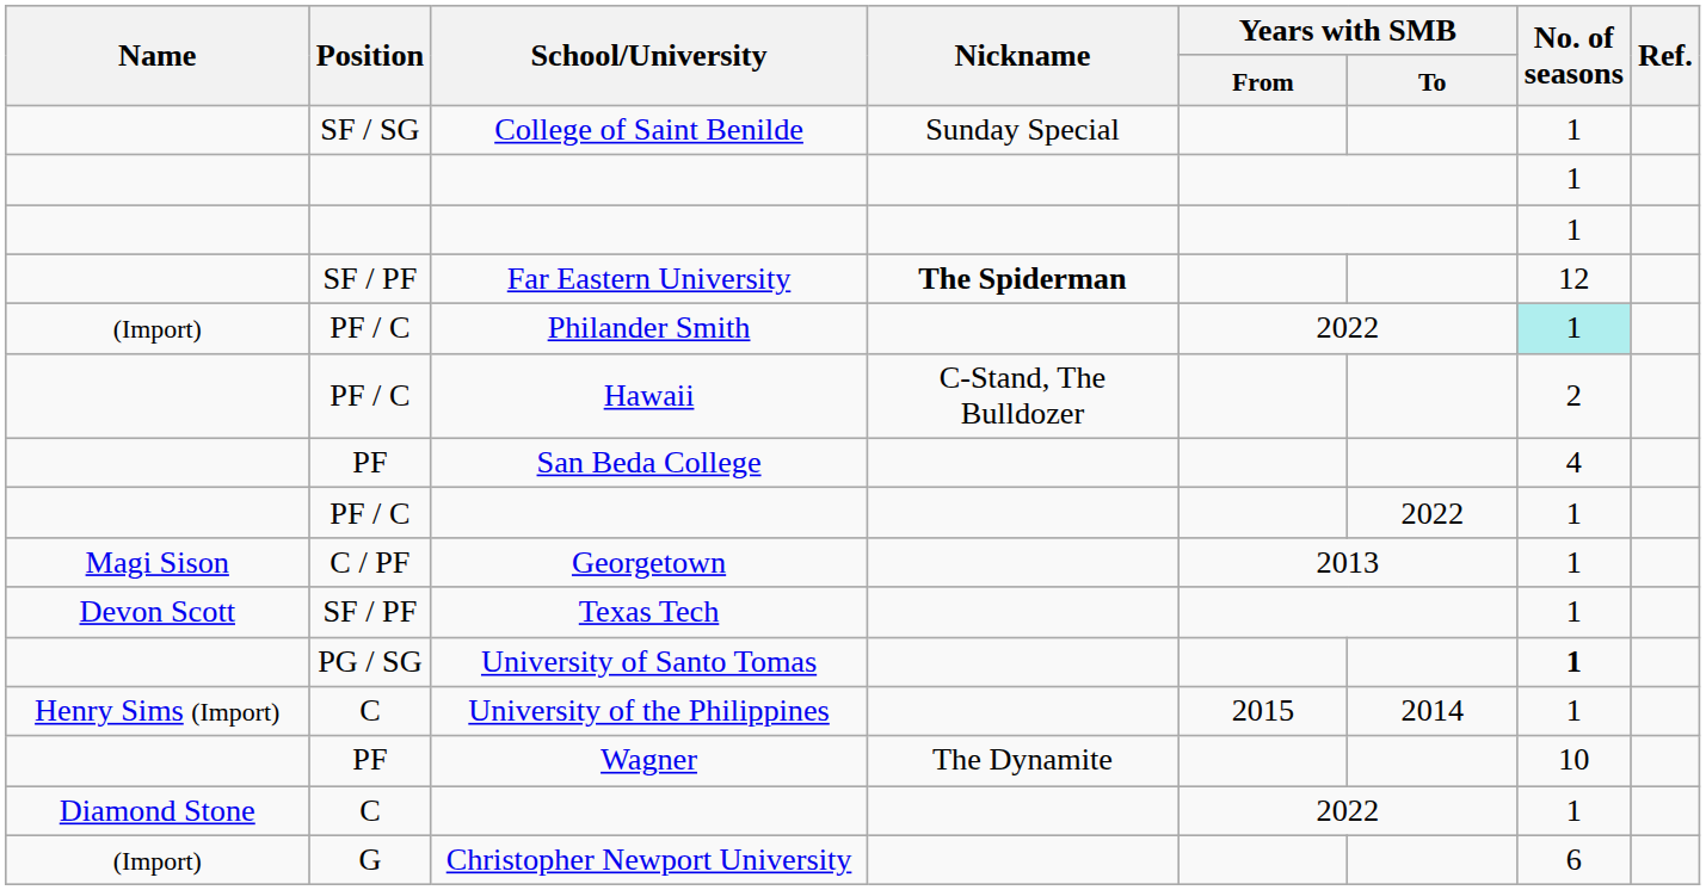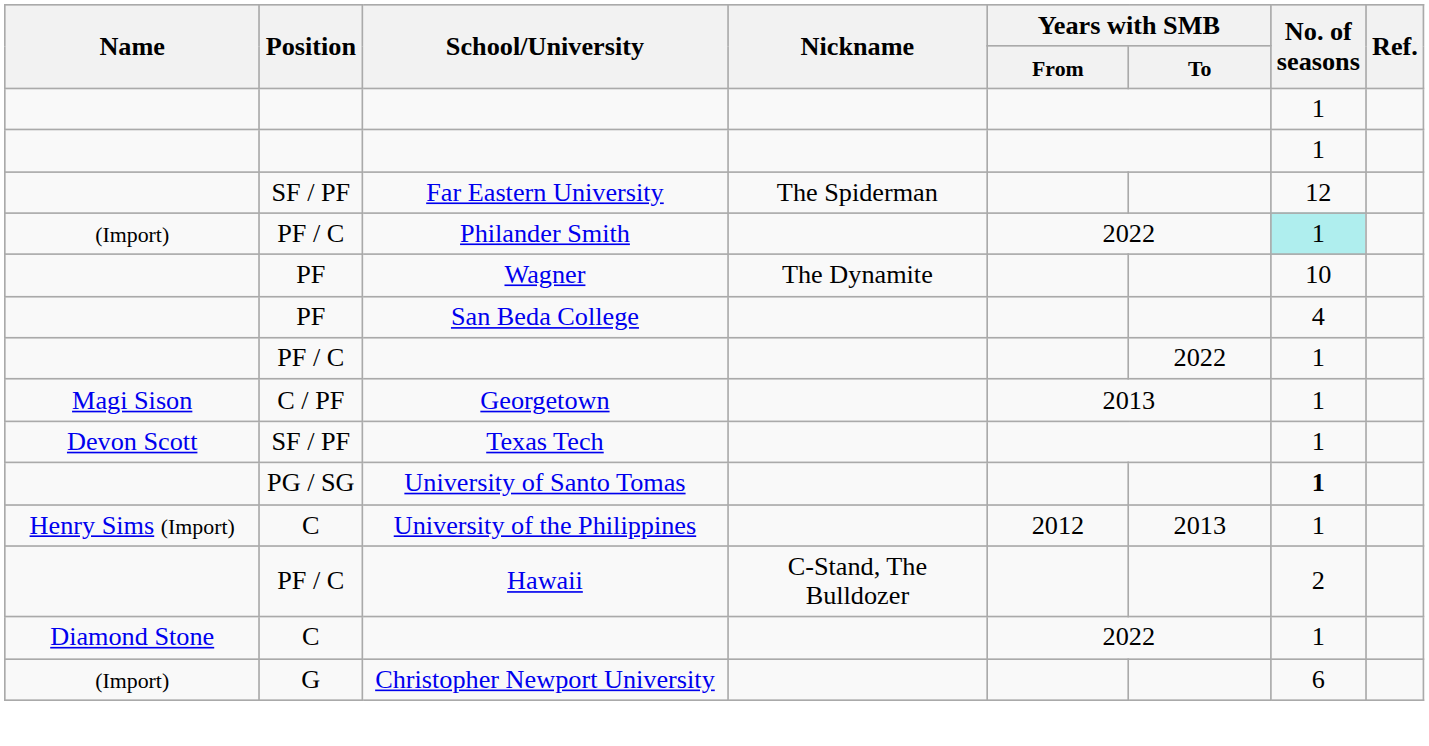 <table class="wikitable sortable" style="text-align:center" width="98%">
 <tr>
 <th style="width:180px;" rowspan="2">Name</th>
 <th rowspan="2">Position</th>
 <th style="width:250px;" rowspan="2">School/University</th>
 <th style="width:180px;" rowspan="2">Nickname</th>
 <th style="width:180px; text-align:center;" colspan="2">Years with SMB</th>
 <th rowspan="2">No. of seasons</th>
 <th rowspan="2"; class=unsortable>Ref.</th>
 </tr>
 <tr>
 <th style="width:10%; text-align:center;"><small>From</small></th>
 <th style="width:10%; text-align:center;"><small>To</small></th>
-</tr>
-<tr>
-<td></td>
-<td>SF / SG</td>
-<td><a href='#'>College of Saint Benilde</a></td>
-<td>Sunday Special</td>
-<td></td>
-<td></td>
-<td>1</td>
-<td></td>
 </tr>
 <tr>
 <td></td>
 <td></td>
 <td></td>
 <td></td>
 <td colspan="2"></td>
 <td>1</td>
 <td></td>
 </tr>
 <tr>
 <td></td>
 <td></td>
 <td></td>
 <td></td>
 <td colspan="2"></td>
 <td>1</td>
 <td></td>
 </tr>
 <tr>
 <td></td>
 <td>SF / PF</td>
 <td><a href='#'>Far Eastern University</a></td>
-<td><strong>The Spiderman</strong></td>
+<td>The Spiderman</td>
 <td></td>
 <td></td>
 <td>12</td>
 <td></td>
 </tr>
 <tr>
 <td> <small>(Import)</small></td>
 <td>PF / C</td>
 <td><a href='#'>Philander Smith</a></td>
 <td></td>
 <td colspan="2">2022</td>
 <td style="background: paleturquoise;">1</td>
 <td></td>
 </tr>
 <tr>
 <td></td>
-<td>PF / C</td>
-<td><a href='#'>Hawaii</a></td>
-<td>C-Stand, The Bulldozer</td>
+<td>PF</td>
+<td><a href='#'>Wagner</a></td>
+<td>The Dynamite</td>
 <td></td>
 <td></td>
-<td>2</td>
+<td>10</td>
 <td></td>
 </tr>
 <tr>
 <td></td>
 <td>PF</td>
 <td><a href='#'>San Beda College</a></td>
 <td></td>
 <td></td>
 <td></td>
 <td>4</td>
 <td></td>
 </tr>
 <tr>
 <td></td>
 <td>PF / C</td>
 <td></td>
 <td></td>
 <td></td>
 <td>2022</td>
 <td>1</td>
 <td></td>
 </tr>
 <tr>
 <td><a href='#'>Magi Sison</a></td>
 <td>C / PF</td>
 <td><a href='#'>Georgetown</a></td>
 <td></td>
 <td colspan="2">2013</td>
 <td>1</td>
 <td></td>
 </tr>
 <tr>
 <td><a href='#'>Devon Scott</a></td>
 <td>SF / PF</td>
 <td><a href='#'>Texas Tech</a></td>
 <td></td>
 <td colspan="2"></td>
 <td>1</td>
 <td></td>
 </tr>
 <tr>
 <td></td>
 <td>PG / SG</td>
 <td><a href='#'>University of Santo Tomas</a></td>
 <td></td>
 <td></td>
 <td></td>
 <td><strong>1</strong></td>
 <td></td>
 </tr>
 <tr>
 <td><a href='#'>Henry Sims</a> <small>(Import)</small></td>
 <td>C</td>
 <td><a href='#'>University of the Philippines</a></td>
 <td></td>
-<td>2015</td>
-<td>2014</td>
+<td>2012</td>
+<td>2013</td>
 <td>1</td>
 <td></td>
 </tr>
 <tr>
 <td></td>
-<td>PF</td>
-<td><a href='#'>Wagner</a></td>
-<td>The Dynamite</td>
+<td>PF / C</td>
+<td><a href='#'>Hawaii</a></td>
+<td>C-Stand, The Bulldozer</td>
 <td></td>
 <td></td>
-<td>10</td>
+<td>2</td>
 <td></td>
 </tr>
 <tr>
 <td><a href='#'>Diamond Stone</a></td>
 <td>C</td>
 <td></td>
 <td></td>
 <td colspan="2">2022</td>
 <td>1</td>
 <td></td>
 </tr>
 <tr>
 <td> <small>(Import)</small></td>
 <td>G</td>
 <td><a href='#'>Christopher Newport University</a></td>
 <td></td>
 <td></td>
 <td></td>
 <td>6</td>
 <td></td>
 </tr>
 </table>
